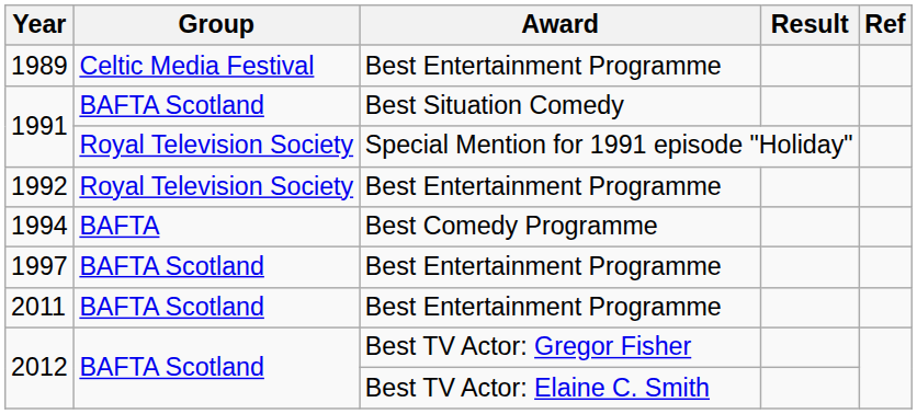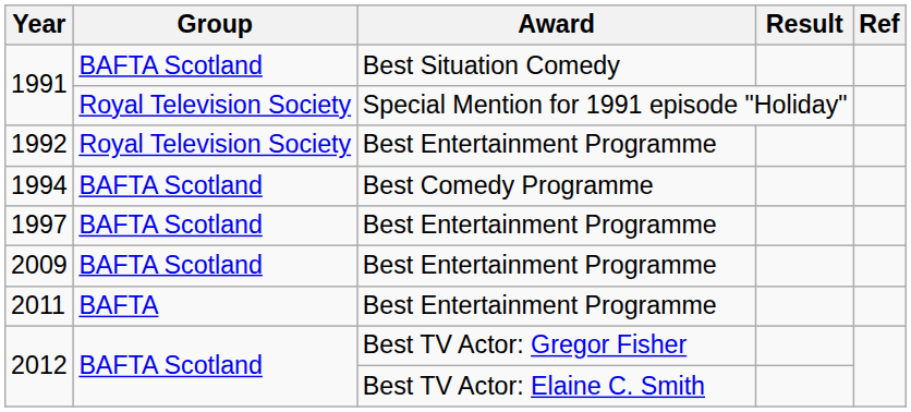 <table class="wikitable">
 <tr>
 <th>Year</th>
 <th>Group</th>
 <th>Award</th>
 <th>Result</th>
 <th>Ref</th>
-</tr>
-<tr>
-<td>1989</td>
-<td><a href='#'>Celtic Media Festival</a></td>
-<td>Best Entertainment Programme</td>
-<td></td>
-<td></td>
 </tr>
 <tr>
 <td rowspan = "2">1991</td>
 <td><a href='#'>BAFTA Scotland</a></td>
 <td>Best Situation Comedy</td>
 <td></td>
 <td></td>
 </tr>
 <tr>
 <td><a href='#'>Royal Television Society</a></td>
 <td colspan = "2">Special Mention for 1991 episode "Holiday"</td>
 <td></td>
 </tr>
 <tr>
 <td>1992</td>
 <td><a href='#'>Royal Television Society</a></td>
 <td>Best Entertainment Programme</td>
 <td></td>
 <td></td>
 </tr>
 <tr>
 <td>1994</td>
-<td><a href='#'>BAFTA</a></td>
+<td><a href='#'>BAFTA Scotland</a></td>
 <td>Best Comedy Programme</td>
 <td></td>
 <td></td>
 </tr>
 <tr>
 <td>1997</td>
 <td><a href='#'>BAFTA Scotland</a></td>
 <td>Best Entertainment Programme</td>
 <td></td>
 <td></td>
 </tr>
 <tr>
+<td>2009</td>
+<td><a href='#'>BAFTA Scotland</a></td>
+<td>Best Entertainment Programme</td>
+<td></td>
+<td></td>
+</tr>
+<tr>
 <td>2011</td>
-<td><a href='#'>BAFTA Scotland</a></td>
+<td><a href='#'>BAFTA</a></td>
 <td>Best Entertainment Programme</td>
 <td></td>
 <td></td>
 </tr>
 <tr>
 <td rowspan = "2">2012</td>
 <td rowspan = "2"><a href='#'>BAFTA Scotland</a></td>
 <td>Best TV Actor: <a href='#'>Gregor Fisher</a></td>
 <td></td>
 <td rowspan = "2"></td>
 </tr>
 <tr>
 <td>Best TV Actor: <a href='#'>Elaine C. Smith</a></td>
 <td></td>
 </tr>
 </table>
